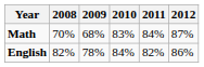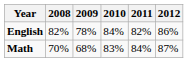 <table class="wikitable">
 <tr>
 <th>Year</th>
 <th>2008</th>
 <th>2009</th>
 <th>2010</th>
 <th>2011</th>
 <th>2012</th>
 </tr>
 <tr>
+<td><strong>English</strong></td>
+<td>82%</td>
+<td>78%</td>
+<td>84%</td>
+<td>82%</td>
+<td>86%</td>
+</tr>
+<tr>
 <td><strong>Math</strong></td>
 <td>70%</td>
 <td>68%</td>
 <td>83%</td>
 <td>84%</td>
 <td>87%</td>
 </tr>
-<tr>
-<td><strong>English</strong></td>
-<td>82%</td>
-<td>78%</td>
-<td>84%</td>
-<td>82%</td>
-<td>86%</td>
-</tr>
 </table>
